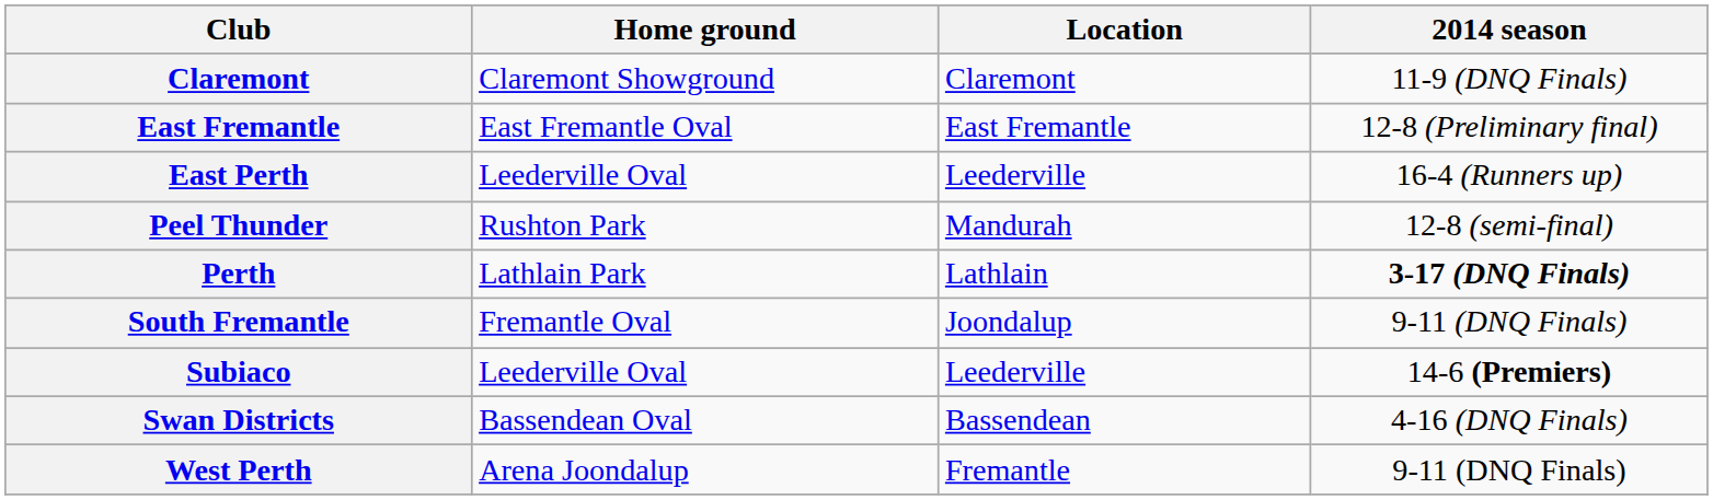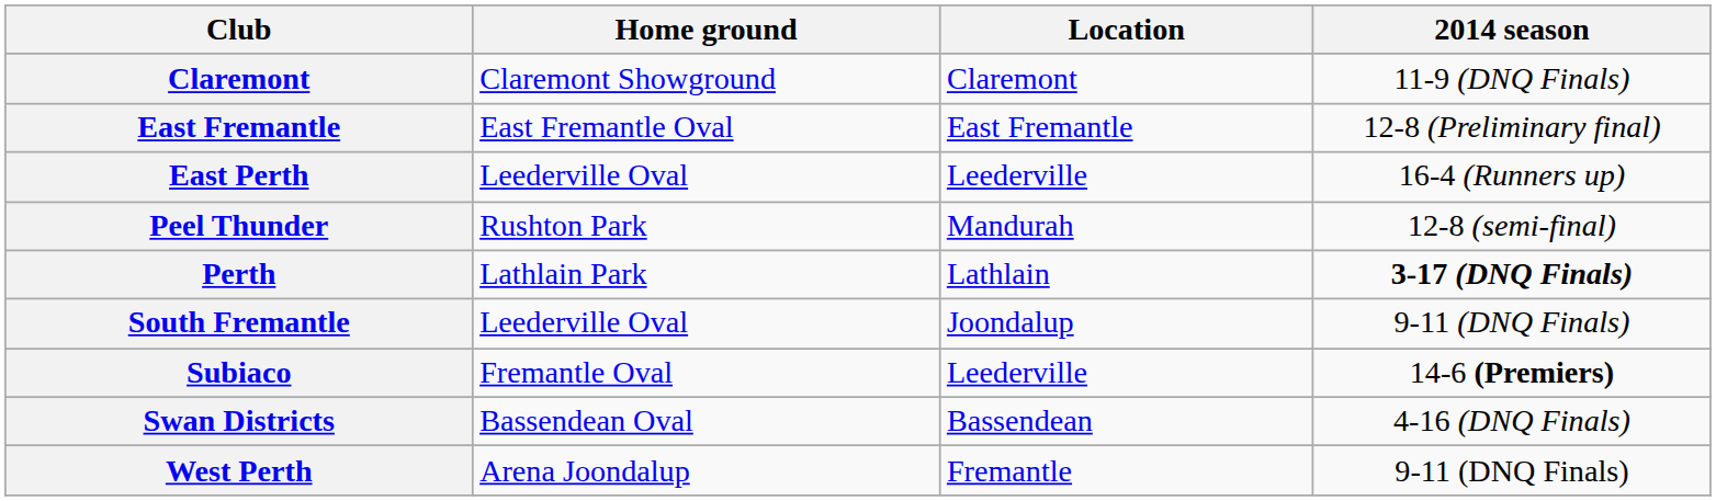 <table class="wikitable sortable" style="width:100%; text-align:left">
 <tr>
 <th style="width:20%">Club</th>
 <th style="width:20%">Home ground</th>
 <th style="width:16%">Location</th>
 <th style="width:17%">2014 season</th>
 </tr>
 <tr>
 <th scope="row"><a href='#'>Claremont</a></th>
 <td><a href='#'>Claremont Showground</a></td>
 <td><a href='#'>Claremont</a></td>
 <td align=center>11-9 <em>(DNQ Finals)</em></td>
 </tr>
 <tr>
 <th scope="row"><a href='#'>East Fremantle</a></th>
 <td><a href='#'>East Fremantle Oval</a></td>
 <td><a href='#'>East Fremantle</a></td>
 <td align=center>12-8 <em>(Preliminary final)</em></td>
 </tr>
 <tr>
 <th scope="row"><a href='#'>East Perth</a></th>
 <td><a href='#'>Leederville Oval</a></td>
 <td><a href='#'>Leederville</a></td>
 <td align=center>16-4 <em>(Runners up)</em></td>
 </tr>
 <tr>
 <th scope="row"><a href='#'>Peel Thunder</a></th>
 <td><a href='#'>Rushton Park</a></td>
 <td><a href='#'>Mandurah</a></td>
 <td align=center>12-8 <em>(semi-final)</em></td>
 </tr>
 <tr>
 <th scope="row"><a href='#'>Perth</a></th>
 <td><a href='#'>Lathlain Park</a></td>
 <td><a href='#'>Lathlain</a></td>
 <td align=center><strong>3-17 <em>(DNQ Finals)</em></strong></td>
 </tr>
 <tr>
 <th scope="row"><a href='#'>South Fremantle</a></th>
-<td><a href='#'>Fremantle Oval</a></td>
+<td><a href='#'>Leederville Oval</a></td>
 <td><a href='#'>Joondalup</a></td>
 <td align=center>9-11 <em>(DNQ Finals)</em></td>
 </tr>
 <tr>
 <th scope="row"><a href='#'>Subiaco</a></th>
-<td><a href='#'>Leederville Oval</a></td>
+<td><a href='#'>Fremantle Oval</a></td>
 <td><a href='#'>Leederville</a></td>
 <td align=center>14-6 <strong>(Premiers)</strong></td>
 </tr>
 <tr>
 <th scope="row"><a href='#'>Swan Districts</a></th>
 <td><a href='#'>Bassendean Oval</a></td>
 <td><a href='#'>Bassendean</a></td>
 <td align=center>4-16 <em>(DNQ Finals)</em></td>
 </tr>
 <tr>
 <th scope="row"><a href='#'>West Perth</a></th>
 <td><a href='#'>Arena Joondalup</a></td>
 <td><a href='#'>Fremantle</a></td>
 <td align=center>9-11 (DNQ Finals)</td>
 </tr>
 </table>
